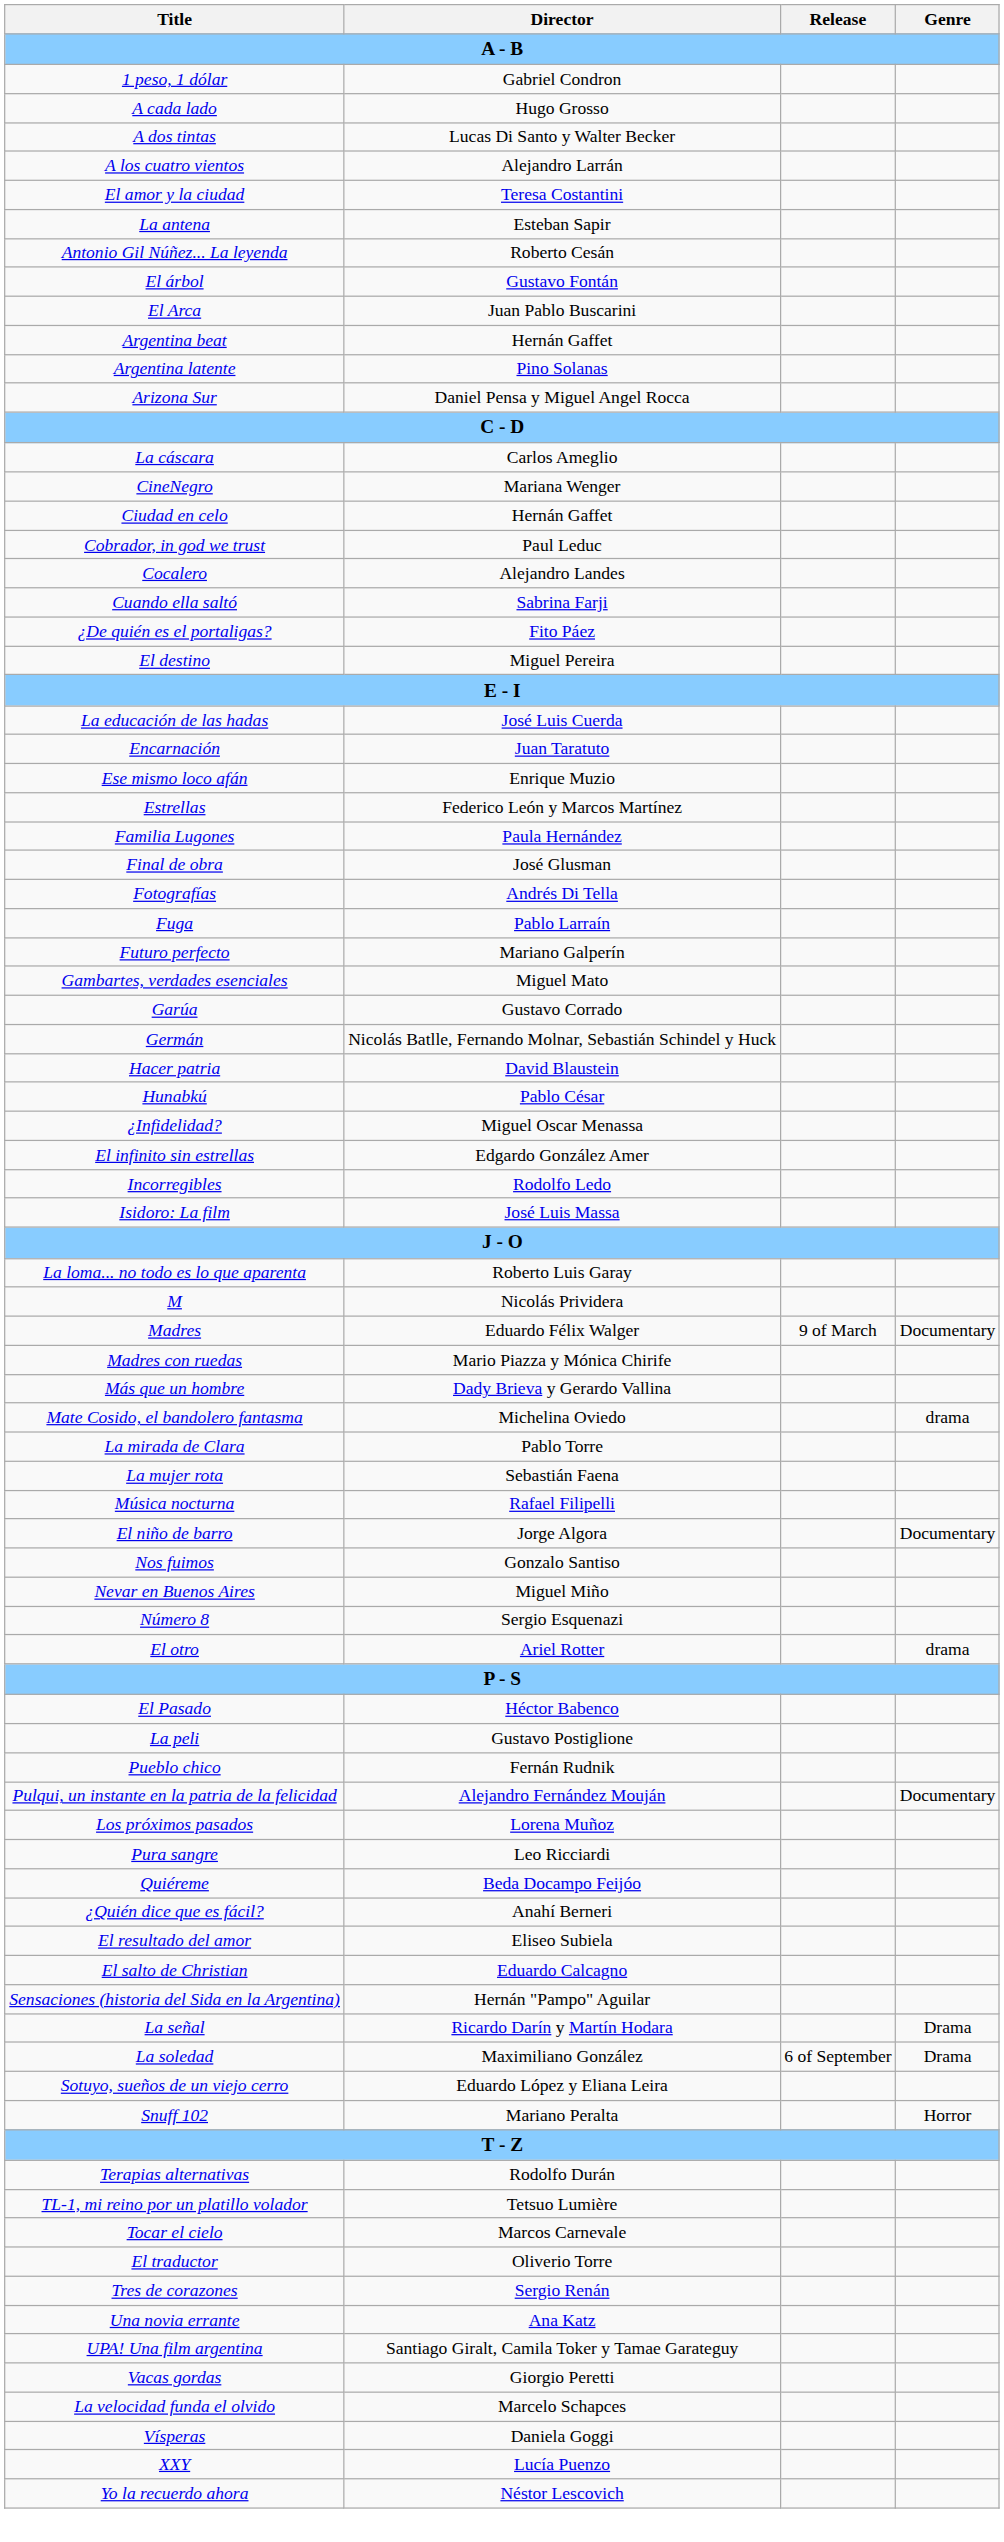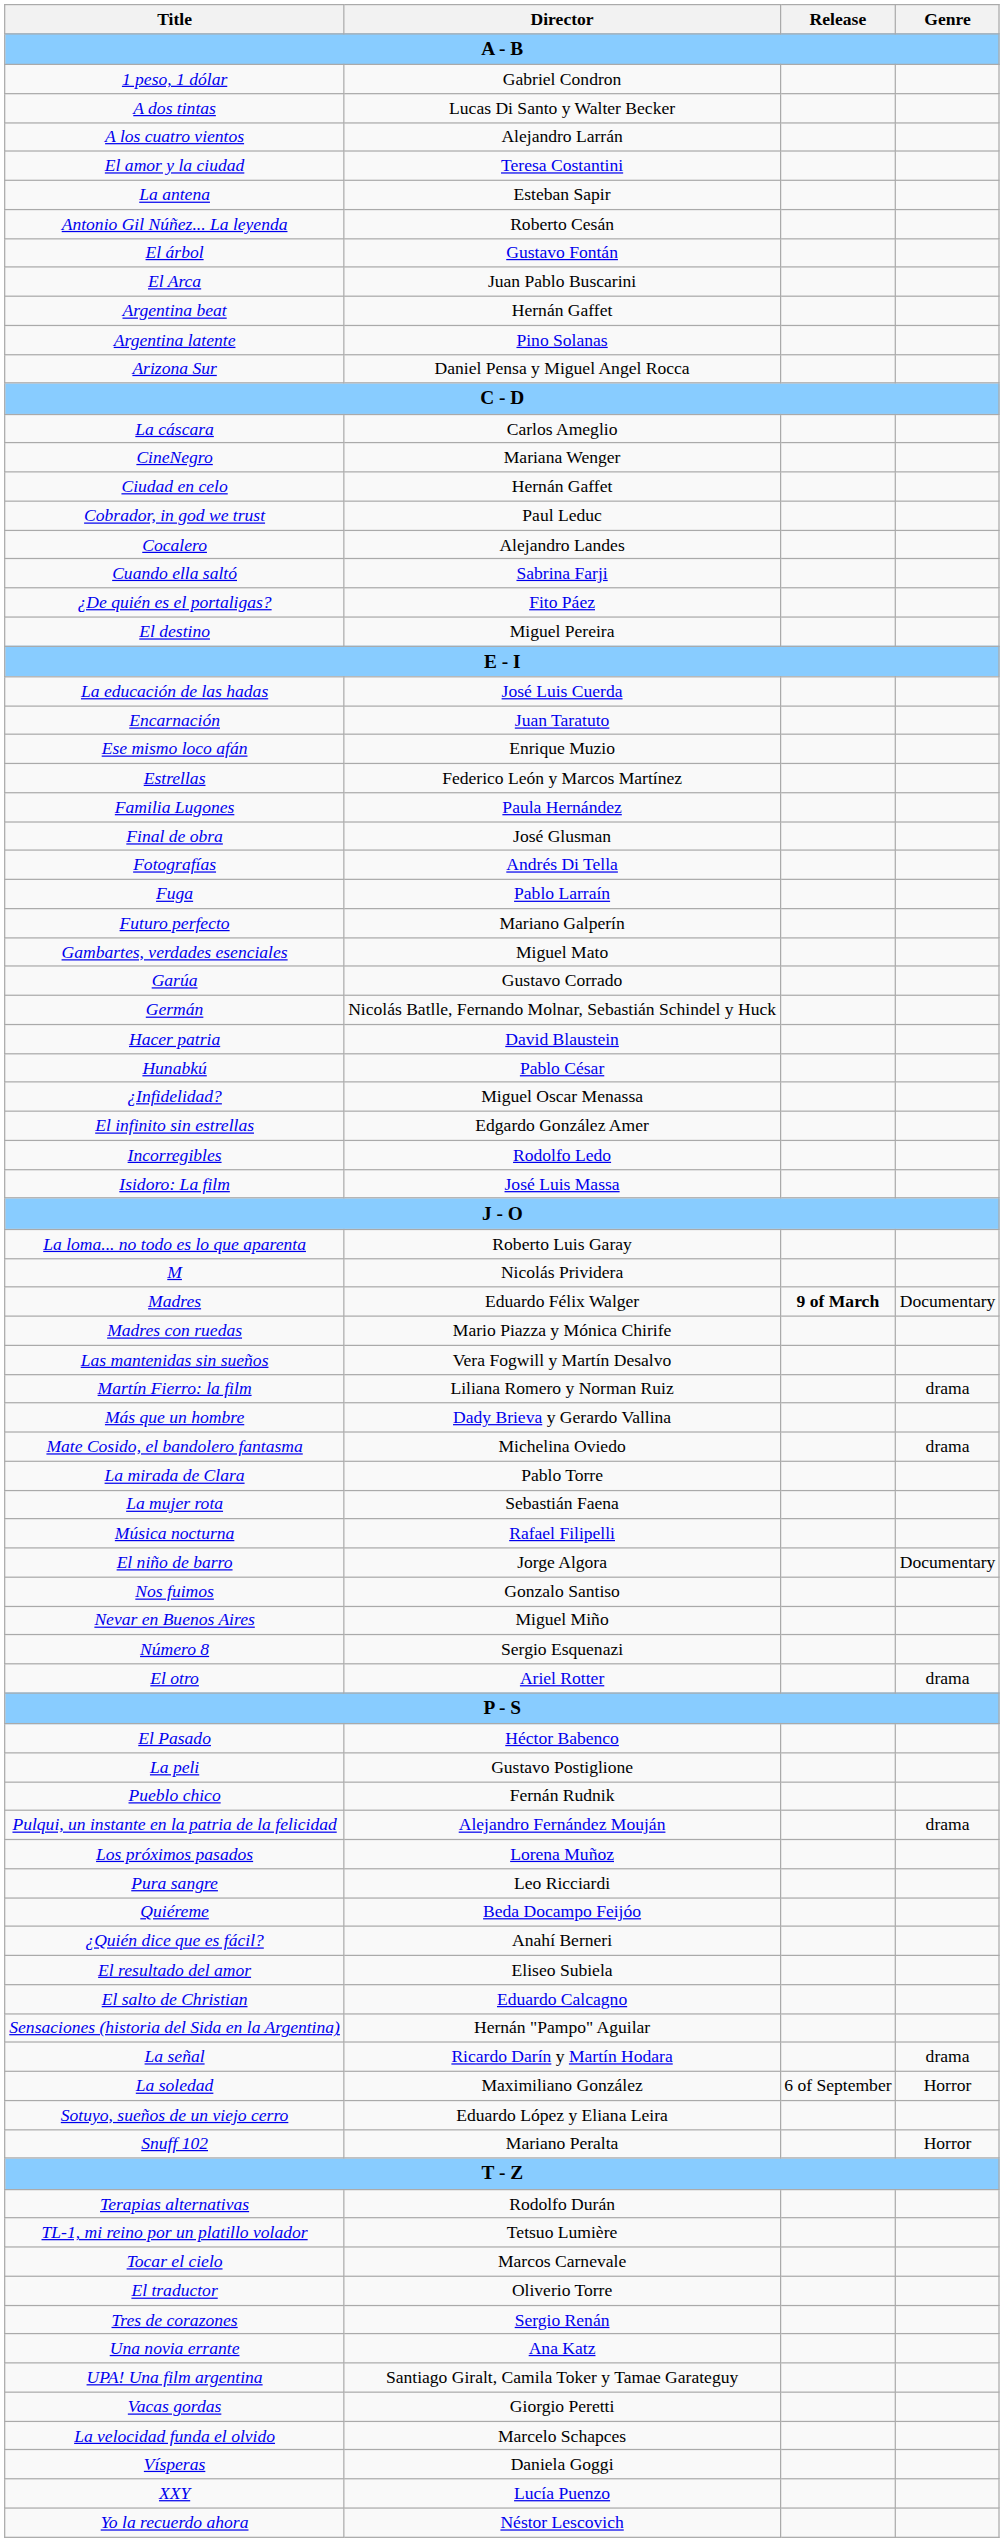 <table class="wikitable" style="margin:1em 0 1em 1em; text-align: center; font-size: 90%;">
 <tr>
 <th scope="col">Title</th>
 <th scope="col">Director</th>
 <th scope="col">Release</th>
 <th scope="col">Genre</th>
 </tr>
 <tr>
 <th colspan="4" style="background-color:#88ccff; font-size:110%;"><strong>A  -  B</strong></th>
 </tr>
 <tr>
 <td><em><a href='#'>1 peso, 1 dólar</a></em></td>
 <td>Gabriel Condron</td>
-<td></td>
-<td></td>
-</tr>
-<tr>
-<td><em><a href='#'>A cada lado</a></em></td>
-<td>Hugo Grosso</td>
 <td></td>
 <td></td>
 </tr>
 <tr>
 <td><em><a href='#'>A dos tintas</a></em></td>
 <td>Lucas Di Santo y Walter Becker</td>
 <td></td>
 <td></td>
 </tr>
 <tr>
 <td><em><a href='#'>A los cuatro vientos</a></em></td>
 <td>Alejandro Larrán</td>
 <td></td>
 <td></td>
 </tr>
 <tr>
 <td><em><a href='#'>El amor y la ciudad</a></em></td>
 <td><a href='#'>Teresa Costantini</a></td>
 <td></td>
 <td></td>
 </tr>
 <tr>
 <td><em><a href='#'>La antena</a></em></td>
 <td>Esteban Sapir</td>
 <td></td>
 <td></td>
 </tr>
 <tr>
 <td><em><a href='#'>Antonio Gil Núñez... La leyenda</a></em></td>
 <td>Roberto Cesán</td>
 <td></td>
 <td></td>
 </tr>
 <tr>
 <td><em><a href='#'>El árbol</a></em></td>
 <td><a href='#'>Gustavo Fontán</a></td>
 <td></td>
 <td></td>
 </tr>
 <tr>
 <td><em><a href='#'>El Arca</a></em></td>
 <td>Juan Pablo Buscarini</td>
 <td></td>
 <td></td>
 </tr>
 <tr>
 <td><em><a href='#'>Argentina beat</a></em></td>
 <td>Hernán Gaffet</td>
 <td></td>
 <td></td>
 </tr>
 <tr>
 <td><em><a href='#'>Argentina latente</a></em></td>
 <td><a href='#'>Pino Solanas</a></td>
 <td></td>
 <td></td>
 </tr>
 <tr>
 <td><em><a href='#'>Arizona Sur</a></em></td>
 <td>Daniel Pensa y Miguel Angel Rocca</td>
 <td></td>
 <td></td>
 </tr>
 <tr>
 <th colspan="4" style="background-color:#88ccff; font-size:110%;"><strong>C  -  D</strong></th>
 </tr>
 <tr>
 <td><em><a href='#'>La cáscara</a></em></td>
 <td>Carlos Ameglio</td>
 <td></td>
 <td></td>
 </tr>
 <tr>
 <td><em><a href='#'>CineNegro</a></em></td>
 <td>Mariana Wenger</td>
 <td></td>
 <td></td>
 </tr>
 <tr>
 <td><em><a href='#'>Ciudad en celo</a></em></td>
 <td>Hernán Gaffet</td>
 <td></td>
 <td></td>
 </tr>
 <tr>
 <td><em><a href='#'>Cobrador, in god we trust</a></em></td>
 <td>Paul Leduc</td>
 <td></td>
 <td></td>
 </tr>
 <tr>
 <td><em><a href='#'>Cocalero</a></em></td>
 <td>Alejandro Landes</td>
 <td></td>
 <td></td>
 </tr>
 <tr>
 <td><em><a href='#'>Cuando ella saltó</a></em></td>
 <td><a href='#'>Sabrina Farji</a></td>
 <td></td>
 <td></td>
 </tr>
 <tr>
 <td><em><a href='#'>¿De quién es el portaligas?</a></em></td>
 <td><a href='#'>Fito Páez</a></td>
 <td></td>
 <td></td>
 </tr>
 <tr>
 <td><em><a href='#'>El destino</a></em></td>
 <td>Miguel Pereira</td>
 <td></td>
 <td></td>
 </tr>
 <tr>
 <th colspan="4" style="background-color:#88ccff; font-size:110%;"><strong>E  -  I</strong></th>
 </tr>
 <tr>
 <td><em><a href='#'>La educación de las hadas</a></em></td>
 <td><a href='#'>José Luis Cuerda</a></td>
 <td></td>
 <td></td>
 </tr>
 <tr>
 <td><em><a href='#'>Encarnación</a></em></td>
 <td><a href='#'>Juan Taratuto</a></td>
 <td></td>
 <td></td>
 </tr>
 <tr>
 <td><em><a href='#'>Ese mismo loco afán</a></em></td>
 <td>Enrique Muzio</td>
 <td></td>
 <td></td>
 </tr>
 <tr>
 <td><em><a href='#'>Estrellas</a></em></td>
 <td>Federico León y Marcos Martínez</td>
 <td></td>
 <td></td>
 </tr>
 <tr>
 <td><em><a href='#'>Familia Lugones</a></em></td>
 <td><a href='#'>Paula Hernández</a></td>
 <td></td>
 <td></td>
 </tr>
 <tr>
 <td><em><a href='#'>Final de obra</a></em></td>
 <td>José Glusman</td>
 <td></td>
 <td></td>
 </tr>
 <tr>
 <td><em><a href='#'>Fotografías</a></em></td>
 <td><a href='#'>Andrés Di Tella</a></td>
 <td></td>
 <td></td>
 </tr>
 <tr>
 <td><em><a href='#'>Fuga</a></em></td>
 <td><a href='#'>Pablo Larraín</a></td>
 <td></td>
 <td></td>
 </tr>
 <tr>
 <td><em><a href='#'>Futuro perfecto</a></em></td>
 <td>Mariano Galperín</td>
 <td></td>
 <td></td>
 </tr>
 <tr>
 <td><em><a href='#'>Gambartes, verdades esenciales</a></em></td>
 <td>Miguel Mato</td>
 <td></td>
 <td></td>
 </tr>
 <tr>
 <td><em><a href='#'>Garúa</a></em></td>
 <td>Gustavo Corrado</td>
 <td></td>
 <td></td>
 </tr>
 <tr>
 <td><em><a href='#'>Germán</a></em></td>
 <td>Nicolás Batlle, Fernando Molnar, Sebastián Schindel y Huck</td>
 <td></td>
 <td></td>
 </tr>
 <tr>
 <td><em><a href='#'>Hacer patria</a></em></td>
 <td><a href='#'>David Blaustein</a></td>
 <td></td>
 <td></td>
 </tr>
 <tr>
 <td><em><a href='#'>Hunabkú</a></em></td>
 <td><a href='#'>Pablo César</a></td>
 <td></td>
 <td></td>
 </tr>
 <tr>
 <td><em><a href='#'>¿Infidelidad?</a></em></td>
 <td>Miguel Oscar Menassa</td>
 <td></td>
 <td></td>
 </tr>
 <tr>
 <td><em><a href='#'>El infinito sin estrellas</a></em></td>
 <td>Edgardo González Amer</td>
 <td></td>
 <td></td>
 </tr>
 <tr>
 <td><em><a href='#'>Incorregibles</a></em></td>
 <td><a href='#'>Rodolfo Ledo</a></td>
 <td></td>
 <td></td>
 </tr>
 <tr>
 <td><em><a href='#'>Isidoro: La film</a></em></td>
 <td><a href='#'>José Luis Massa</a></td>
 <td></td>
 <td></td>
 </tr>
 <tr>
 <th colspan="4" style="background-color:#88ccff; font-size:110%;"><strong>J  -  O</strong></th>
 </tr>
 <tr>
 <td><em><a href='#'>La loma... no todo es lo que aparenta</a></em></td>
 <td>Roberto Luis Garay</td>
 <td></td>
 <td></td>
 </tr>
 <tr>
 <td><em><a href='#'>M</a></em></td>
 <td>Nicolás Prividera</td>
 <td></td>
 <td></td>
 </tr>
 <tr>
 <td><em><a href='#'>Madres</a></em></td>
 <td>Eduardo Félix Walger</td>
-<td>9 of March</td>
+<td><strong>9 of March</strong></td>
 <td>Documentary</td>
 </tr>
 <tr>
 <td><em><a href='#'>Madres con ruedas</a></em></td>
 <td>Mario Piazza y Mónica Chirife</td>
 <td></td>
 <td></td>
+</tr>
+<tr>
+<td><em><a href='#'>Las mantenidas sin sueños</a></em></td>
+<td>Vera Fogwill y Martín Desalvo</td>
+<td></td>
+<td></td>
+</tr>
+<tr>
+<td><em><a href='#'>Martín Fierro: la film</a></em></td>
+<td>Liliana Romero y Norman Ruiz</td>
+<td></td>
+<td>drama</td>
 </tr>
 <tr>
 <td><em><a href='#'>Más que un hombre</a></em></td>
 <td><a href='#'>Dady Brieva</a> y Gerardo Vallina</td>
 <td></td>
 <td></td>
 </tr>
 <tr>
 <td><em><a href='#'>Mate Cosido, el bandolero fantasma</a></em></td>
 <td>Michelina Oviedo</td>
 <td></td>
 <td>drama</td>
 </tr>
 <tr>
 <td><em><a href='#'>La mirada de Clara</a></em></td>
 <td>Pablo Torre</td>
 <td></td>
 <td></td>
 </tr>
 <tr>
 <td><em><a href='#'>La mujer rota</a></em></td>
 <td>Sebastián Faena</td>
 <td></td>
 <td></td>
 </tr>
 <tr>
 <td><em><a href='#'>Música nocturna</a></em></td>
 <td><a href='#'>Rafael Filipelli</a></td>
 <td></td>
 <td></td>
 </tr>
 <tr>
 <td><em><a href='#'>El niño de barro</a></em></td>
 <td>Jorge Algora</td>
 <td></td>
 <td>Documentary</td>
 </tr>
 <tr>
 <td><em><a href='#'>Nos fuimos</a></em></td>
 <td>Gonzalo Santiso</td>
 <td></td>
 <td></td>
 </tr>
 <tr>
 <td><em><a href='#'>Nevar en Buenos Aires</a></em></td>
 <td>Miguel Miño</td>
 <td></td>
 <td></td>
 </tr>
 <tr>
 <td><em><a href='#'>Número 8</a></em></td>
 <td>Sergio Esquenazi</td>
 <td></td>
 <td></td>
 </tr>
 <tr>
 <td><em><a href='#'>El otro</a></em></td>
 <td><a href='#'>Ariel Rotter</a></td>
 <td></td>
 <td>drama</td>
 </tr>
 <tr>
 <th colspan="4" style="background-color:#88ccff; font-size:110%;"><strong>P  -  S</strong></th>
 </tr>
 <tr>
 <td><em><a href='#'>El Pasado</a></em></td>
 <td><a href='#'>Héctor Babenco</a></td>
 <td></td>
 <td></td>
 </tr>
 <tr>
 <td><em><a href='#'>La peli</a></em></td>
 <td>Gustavo Postiglione</td>
 <td></td>
 <td></td>
 </tr>
 <tr>
 <td><em><a href='#'>Pueblo chico</a></em></td>
 <td>Fernán Rudnik</td>
 <td></td>
 <td></td>
 </tr>
 <tr>
 <td><em><a href='#'>Pulqui, un instante en la patria de la felicidad</a></em></td>
 <td><a href='#'>Alejandro Fernández Mouján</a></td>
 <td></td>
-<td>Documentary</td>
+<td>drama</td>
 </tr>
 <tr>
 <td><em><a href='#'>Los próximos pasados</a></em></td>
 <td><a href='#'>Lorena Muñoz</a></td>
 <td></td>
 <td></td>
 </tr>
 <tr>
 <td><em><a href='#'>Pura sangre</a></em></td>
 <td>Leo Ricciardi</td>
 <td></td>
 <td></td>
 </tr>
 <tr>
 <td><em><a href='#'>Quiéreme</a></em></td>
 <td><a href='#'>Beda Docampo Feijóo</a></td>
 <td></td>
 <td></td>
 </tr>
 <tr>
 <td><em><a href='#'>¿Quién dice que es fácil?</a></em></td>
 <td>Anahí Berneri</td>
 <td></td>
 <td></td>
 </tr>
 <tr>
 <td><em><a href='#'>El resultado del amor</a></em></td>
 <td>Eliseo Subiela</td>
 <td></td>
 <td></td>
 </tr>
 <tr>
 <td><em><a href='#'>El salto de Christian</a></em></td>
 <td><a href='#'>Eduardo Calcagno</a></td>
 <td></td>
 <td></td>
 </tr>
 <tr>
 <td><em><a href='#'>Sensaciones (historia del Sida en la Argentina)</a></em></td>
 <td>Hernán "Pampo" Aguilar</td>
 <td></td>
 <td></td>
 </tr>
 <tr>
 <td><em><a href='#'>La señal</a></em></td>
 <td><a href='#'>Ricardo Darín</a> y <a href='#'>Martín Hodara</a></td>
 <td></td>
-<td>Drama</td>
+<td>drama</td>
 </tr>
 <tr>
 <td><em><a href='#'>La soledad</a></em></td>
 <td>Maximiliano González</td>
 <td>6 of September</td>
-<td>Drama</td>
+<td>Horror</td>
 </tr>
 <tr>
 <td><em><a href='#'>Sotuyo, sueños de un viejo cerro</a></em></td>
 <td>Eduardo López y Eliana Leira</td>
 <td></td>
 <td></td>
 </tr>
 <tr>
 <td><em><a href='#'>Snuff 102</a></em></td>
 <td>Mariano Peralta</td>
 <td></td>
 <td>Horror</td>
 </tr>
 <tr>
 <th colspan="4" style="background-color:#88ccff; font-size:110%;"><strong>T  -  Z</strong></th>
 </tr>
 <tr>
 <td><em><a href='#'>Terapias alternativas</a></em></td>
 <td>Rodolfo Durán</td>
 <td></td>
 <td></td>
 </tr>
 <tr>
 <td><em><a href='#'>TL-1, mi reino por un platillo volador</a></em></td>
 <td>Tetsuo Lumière</td>
 <td></td>
 <td></td>
 </tr>
 <tr>
 <td><em><a href='#'>Tocar el cielo</a></em></td>
 <td>Marcos Carnevale</td>
 <td></td>
 <td></td>
 </tr>
 <tr>
 <td><em><a href='#'>El traductor</a></em></td>
 <td>Oliverio Torre</td>
 <td></td>
 <td></td>
 </tr>
 <tr>
 <td><em><a href='#'>Tres de corazones</a></em></td>
 <td><a href='#'>Sergio Renán</a></td>
 <td></td>
 <td></td>
 </tr>
 <tr>
 <td><em><a href='#'>Una novia errante</a></em></td>
 <td><a href='#'>Ana Katz</a></td>
 <td></td>
 <td></td>
 </tr>
 <tr>
 <td><em><a href='#'>UPA! Una film argentina</a></em></td>
 <td>Santiago Giralt, Camila Toker y Tamae Garateguy</td>
 <td></td>
 <td></td>
 </tr>
 <tr>
 <td><em><a href='#'>Vacas gordas</a></em></td>
 <td>Giorgio Peretti</td>
 <td></td>
 <td></td>
 </tr>
 <tr>
 <td><em><a href='#'>La velocidad funda el olvido</a></em></td>
 <td>Marcelo Schapces</td>
 <td></td>
 <td></td>
 </tr>
 <tr>
 <td><em><a href='#'>Vísperas</a></em></td>
 <td>Daniela Goggi</td>
 <td></td>
 <td></td>
 </tr>
 <tr>
 <td><em><a href='#'>XXY</a></em></td>
 <td><a href='#'>Lucía Puenzo</a></td>
 <td></td>
 <td></td>
 </tr>
 <tr>
 <td><em><a href='#'>Yo la recuerdo ahora</a></em></td>
 <td><a href='#'>Néstor Lescovich</a></td>
 <td></td>
 <td></td>
 </tr>
 </table>
